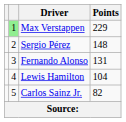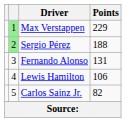 <table class="wikitable" style="font-size: 85%;">
 <tr>
 <th scope="col"></th>
 <th scope="col"></th>
 <th scope="col">Driver</th>
 <th scope="col">Points</th>
 </tr>
 <tr>
 <td align="left"></td>
 <td align="center" style="background: lightgreen;">1</td>
 <td> <a href='#'>Max Verstappen</a></td>
 <td align="left">229</td>
 </tr>
 <tr>
 <td align="left"></td>
-<td align="center">2</td>
+<td align="center" style="background: lightgreen;">2</td>
 <td> <a href='#'>Sergio Pérez</a></td>
-<td align="left">148</td>
+<td align="left">188</td>
 </tr>
 <tr>
 <td align="left"></td>
 <td align="center">3</td>
 <td> <a href='#'>Fernando Alonso</a></td>
 <td align="left">131</td>
 </tr>
 <tr>
 <td align="left"></td>
 <td align="center">4</td>
 <td> <a href='#'>Lewis Hamilton</a></td>
-<td align="left">104</td>
+<td align="left">106</td>
 </tr>
 <tr>
 <td align="left"></td>
 <td align="center">5</td>
 <td> <a href='#'>Carlos Sainz Jr.</a></td>
 <td align="left">82</td>
 </tr>
 <tr>
 <th colspan=4>Source:</th>
 </tr>
 </table>
